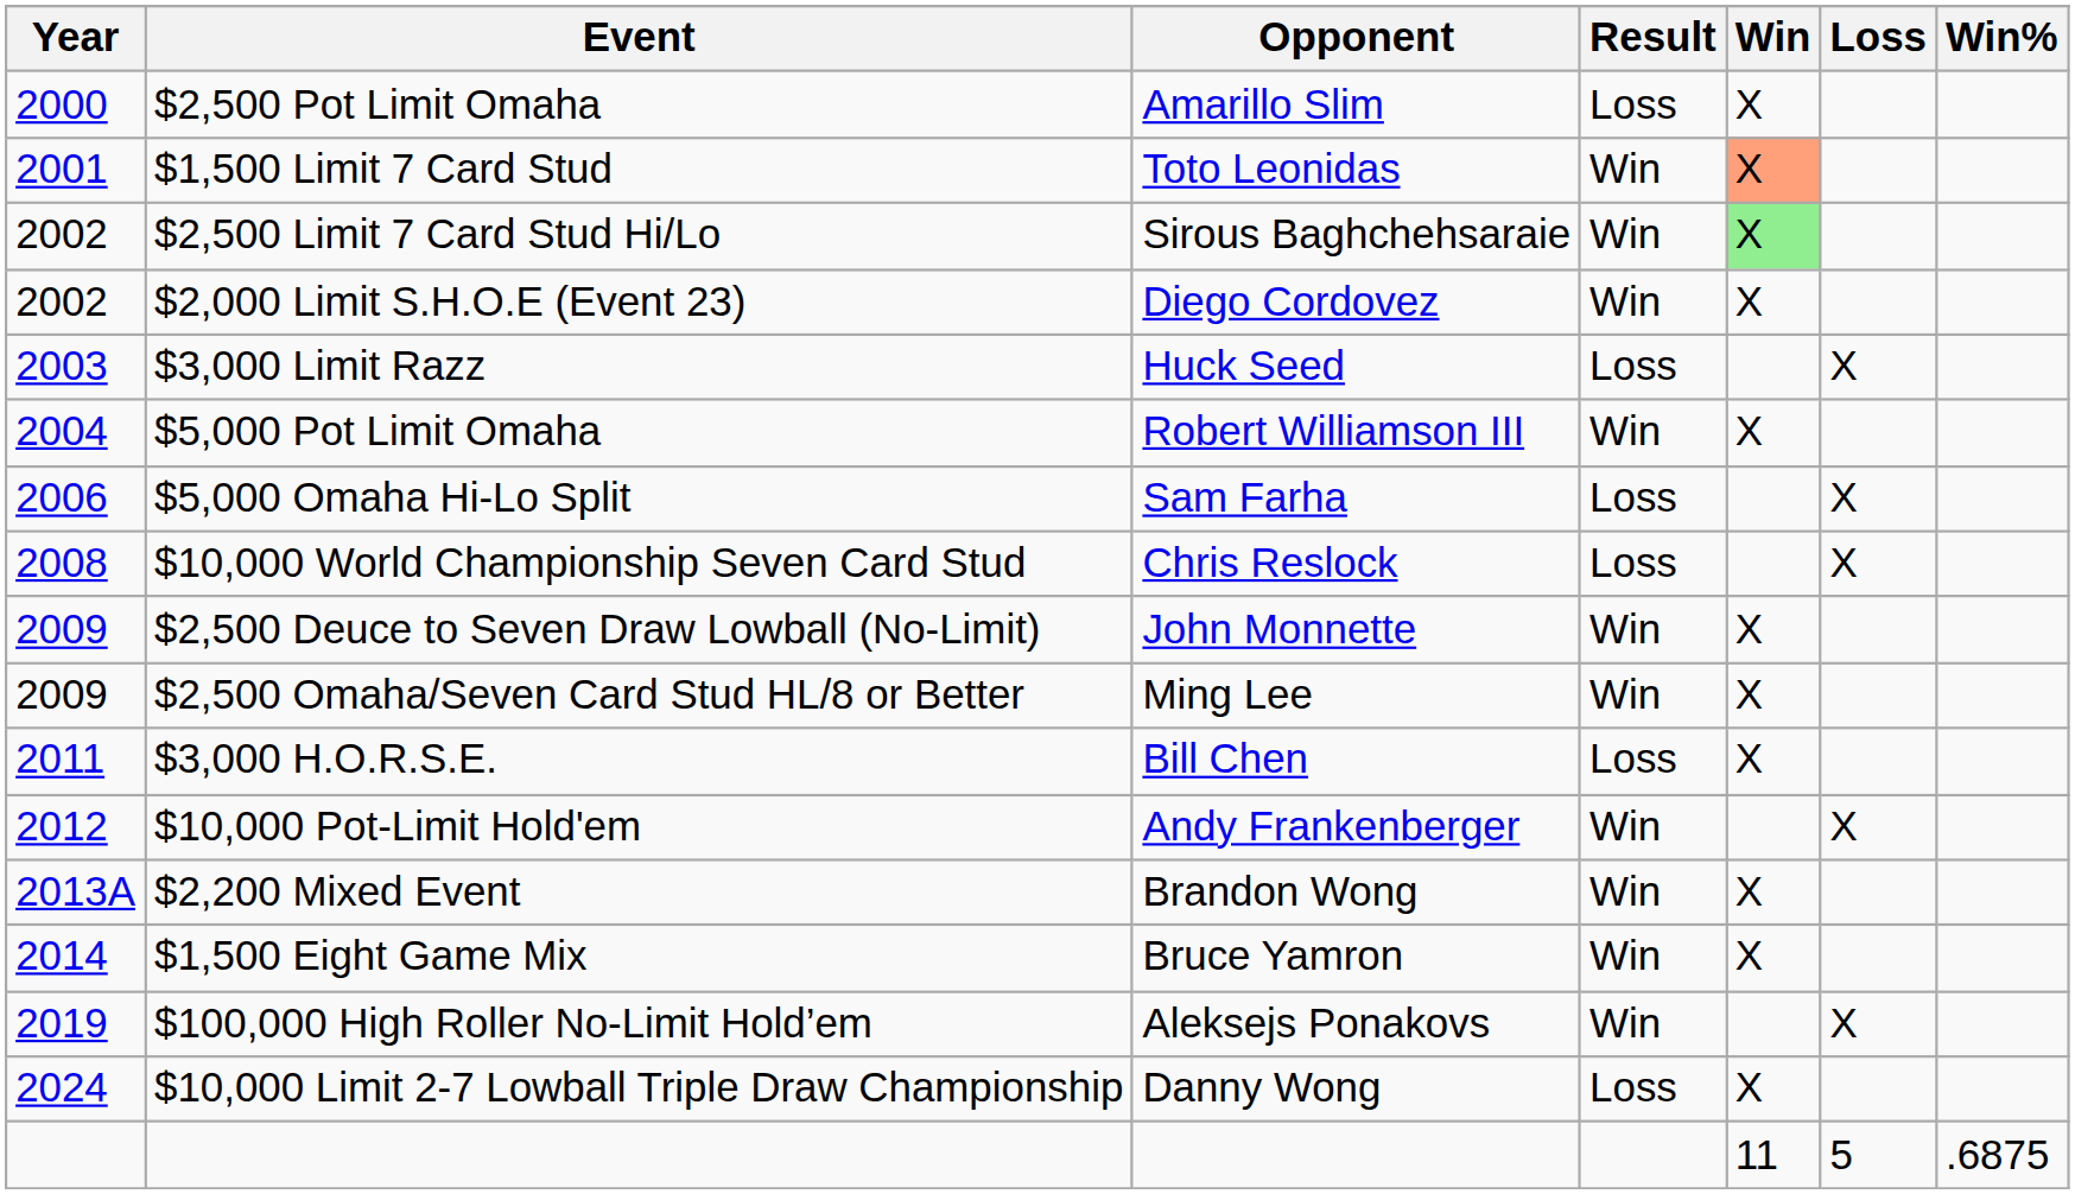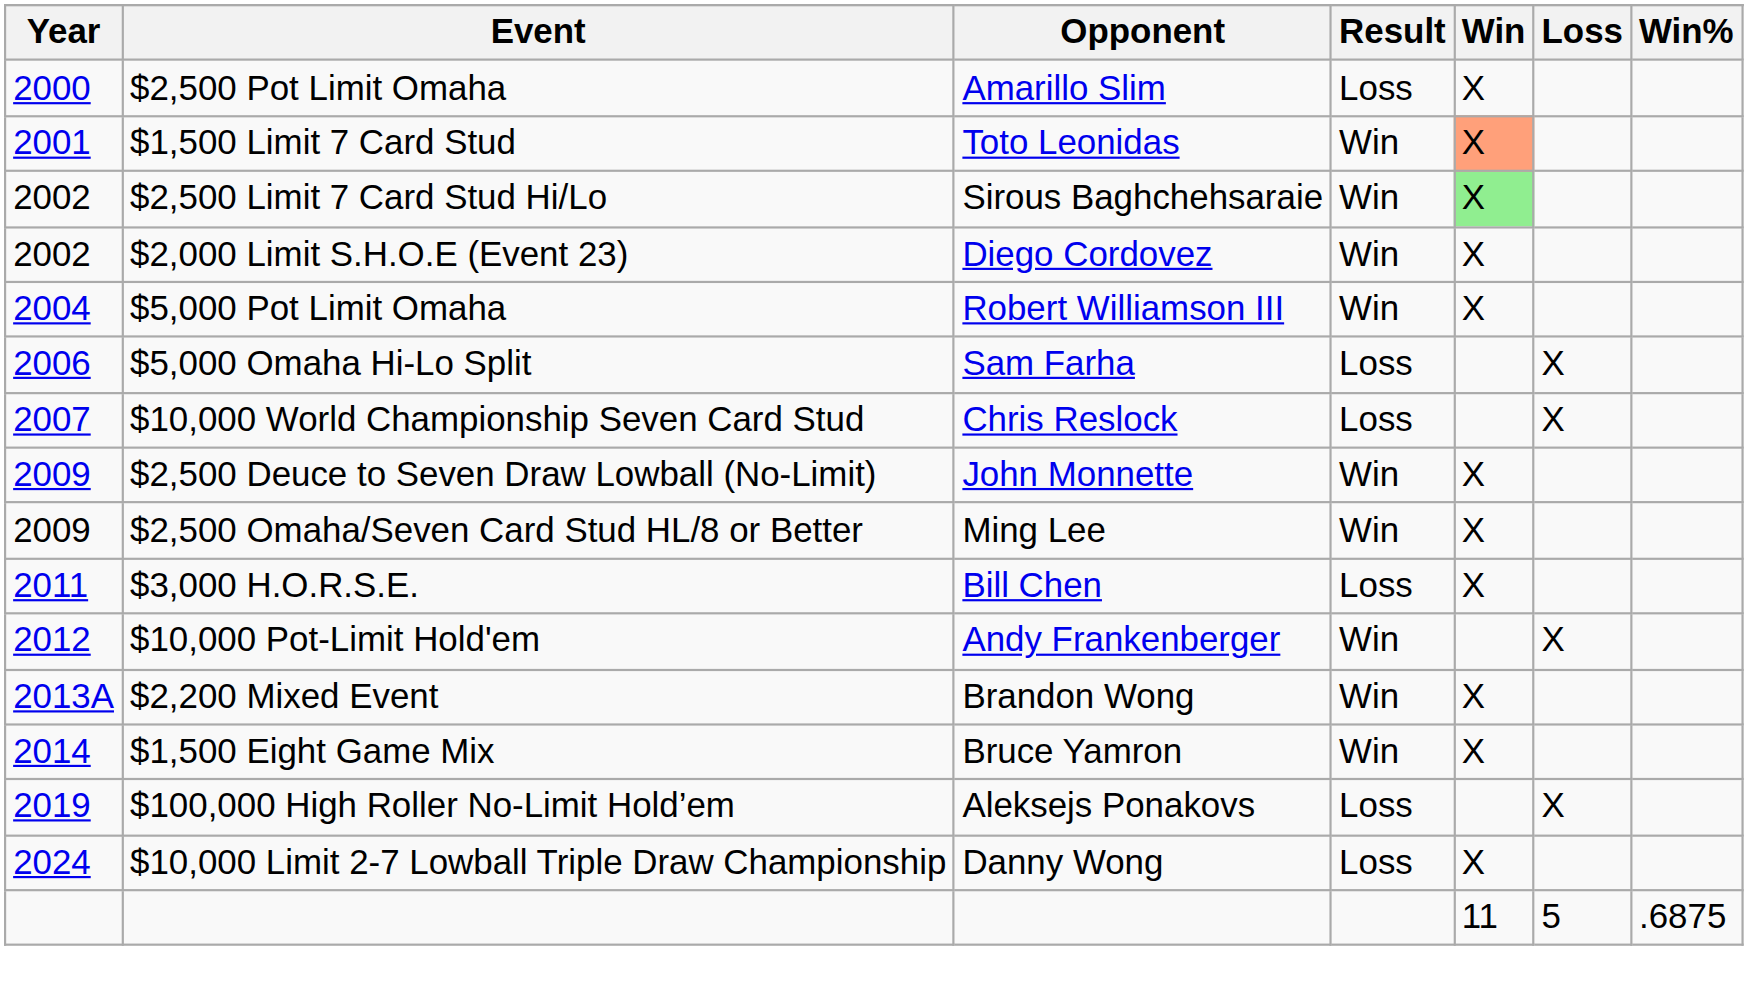 <table class="wikitable">
 <tr>
 </tr>
 <tr>
 <th>Year</th>
 <th>Event</th>
 <th>Opponent</th>
 <th>Result</th>
 <th>Win</th>
 <th>Loss</th>
 <th>Win%</th>
 </tr>
 <tr>
 <td><a href='#'>2000</a></td>
 <td>$2,500 Pot Limit Omaha</td>
 <td><a href='#'>Amarillo Slim</a></td>
 <td>Loss</td>
 <td>X</td>
 <td></td>
 <td></td>
 </tr>
 <tr>
 <td><a href='#'>2001</a></td>
 <td>$1,500 Limit 7 Card Stud</td>
 <td><a href='#'>Toto Leonidas</a></td>
 <td>Win</td>
 <td style="background: lightsalmon;">X</td>
 <td></td>
 <td></td>
 </tr>
 <tr>
 <td>2002</td>
 <td>$2,500 Limit 7 Card Stud Hi/Lo</td>
 <td>Sirous Baghchehsaraie</td>
 <td>Win</td>
 <td style="background: lightgreen;">X</td>
 <td></td>
 <td></td>
 </tr>
 <tr>
 <td>2002</td>
 <td>$2,000 Limit S.H.O.E (Event 23)</td>
 <td><a href='#'>Diego Cordovez</a></td>
 <td>Win</td>
 <td>X</td>
 <td></td>
 <td></td>
 </tr>
 <tr>
-<td><a href='#'>2003</a></td>
-<td>$3,000 Limit Razz</td>
-<td><a href='#'>Huck Seed</a></td>
-<td>Loss</td>
-<td></td>
-<td>X</td>
-<td></td>
-</tr>
-<tr>
 <td><a href='#'>2004</a></td>
 <td>$5,000 Pot Limit Omaha</td>
 <td><a href='#'>Robert Williamson III</a></td>
 <td>Win</td>
 <td>X</td>
 <td></td>
 <td></td>
 </tr>
 <tr>
 <td><a href='#'>2006</a></td>
 <td>$5,000 Omaha Hi-Lo Split</td>
 <td><a href='#'>Sam Farha</a></td>
 <td>Loss</td>
 <td></td>
 <td>X</td>
 <td></td>
 </tr>
 <tr>
-<td><a href='#'>2008</a></td>
+<td><a href='#'>2007</a></td>
 <td>$10,000 World Championship Seven Card Stud</td>
 <td><a href='#'>Chris Reslock</a></td>
 <td>Loss</td>
 <td></td>
 <td>X</td>
 <td></td>
 </tr>
 <tr>
 <td><a href='#'>2009</a></td>
 <td>$2,500 Deuce to Seven Draw Lowball (No-Limit)</td>
 <td><a href='#'>John Monnette</a></td>
 <td>Win</td>
 <td>X</td>
 <td></td>
 <td></td>
 </tr>
 <tr>
 <td>2009</td>
 <td>$2,500 Omaha/Seven Card Stud HL/8 or Better</td>
 <td>Ming Lee</td>
 <td>Win</td>
 <td>X</td>
 <td></td>
 <td></td>
 </tr>
 <tr>
 <td><a href='#'>2011</a></td>
 <td>$3,000 H.O.R.S.E.</td>
 <td><a href='#'>Bill Chen</a></td>
 <td>Loss</td>
 <td>X</td>
 <td></td>
 <td></td>
 </tr>
 <tr>
 <td><a href='#'>2012</a></td>
 <td>$10,000 Pot-Limit Hold'em</td>
 <td><a href='#'>Andy Frankenberger</a></td>
 <td>Win</td>
 <td></td>
 <td>X</td>
 <td></td>
 </tr>
 <tr>
 <td><a href='#'>2013A</a></td>
 <td>$2,200 Mixed Event</td>
 <td>Brandon Wong</td>
 <td>Win</td>
 <td>X</td>
 <td></td>
 <td></td>
 </tr>
 <tr>
 <td><a href='#'>2014</a></td>
 <td>$1,500 Eight Game Mix</td>
 <td>Bruce Yamron</td>
 <td>Win</td>
 <td>X</td>
 <td></td>
 <td></td>
 </tr>
 <tr>
 <td><a href='#'>2019</a></td>
 <td>$100,000 High Roller No-Limit Hold’em</td>
 <td>Aleksejs Ponakovs</td>
-<td>Win</td>
+<td>Loss</td>
 <td></td>
 <td>X</td>
 <td></td>
 </tr>
 <tr>
 <td><a href='#'>2024</a></td>
 <td>$10,000 Limit 2-7 Lowball Triple Draw Championship</td>
 <td>Danny Wong</td>
 <td>Loss</td>
 <td>X</td>
 <td></td>
 </tr>
 <tr>
 <td></td>
 <td></td>
 <td></td>
 <td></td>
 <td>11</td>
 <td>5</td>
 <td>.6875</td>
 </tr>
 </table>
